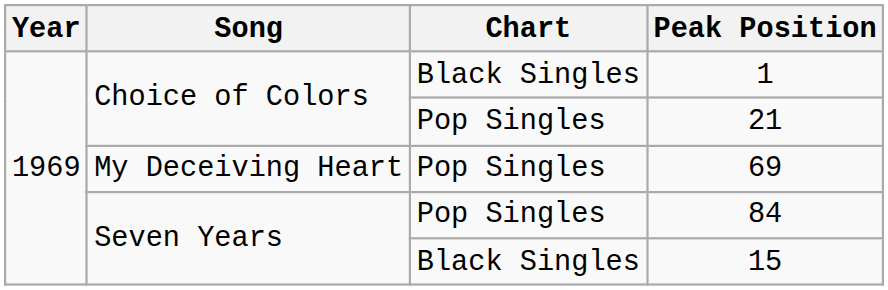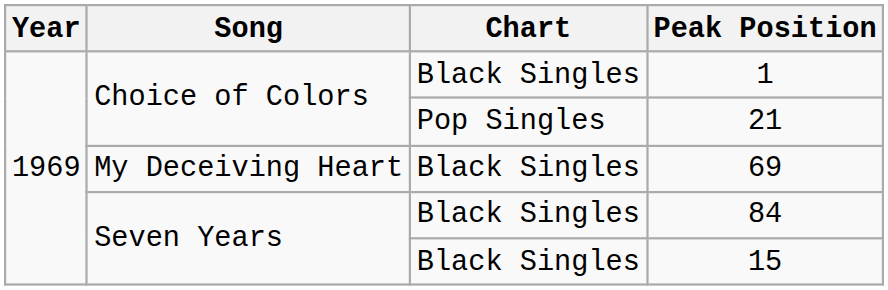 <table class="wikitable">
 <tr>
 <th>Year</th>
 <th>Song</th>
 <th>Chart</th>
 <th>Peak Position</th>
 </tr>
 <tr>
 <td rowspan="5">1969</td>
 <td rowspan="2">Choice of Colors</td>
 <td>Black Singles</td>
 <td align="center">1</td>
 </tr>
 <tr>
 <td>Pop Singles</td>
 <td align="center">21</td>
 </tr>
 <tr>
 <td>My Deceiving Heart</td>
-<td>Pop Singles</td>
+<td>Black Singles</td>
 <td align="center">69</td>
 </tr>
 <tr>
 <td rowspan="2">Seven Years</td>
-<td>Pop Singles</td>
+<td>Black Singles</td>
 <td align="center">84</td>
 </tr>
 <tr>
 <td>Black Singles</td>
 <td align="center">15</td>
 </tr>
 </table>
